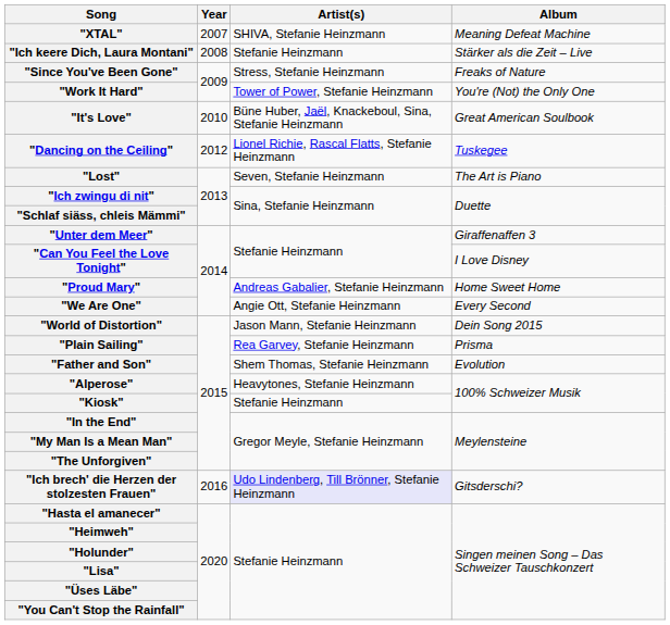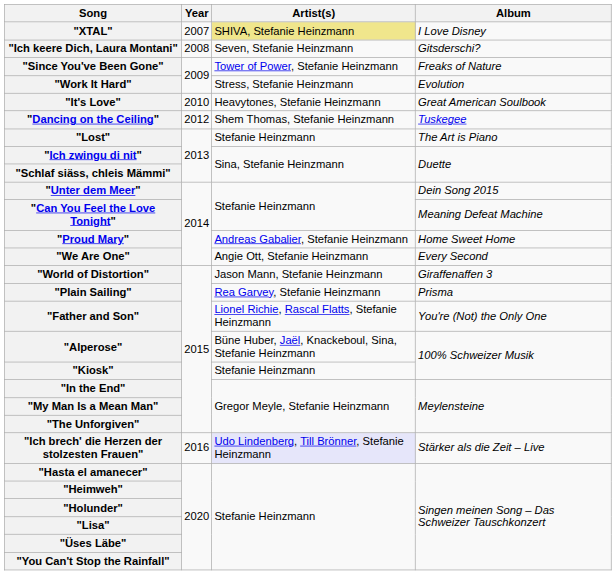 <table class="wikitable plainrowheaders">
 <tr>
 <th align="center">Song</th>
 <th align="center">Year</th>
 <th align="center">Artist(s)</th>
 <th align="center">Album</th>
 </tr>
 <tr>
 <th scope="row">"XTAL"</th>
 <td>2007</td>
-<td>SHIVA, Stefanie Heinzmann</td>
-<td><em>Meaning Defeat Machine</em></td>
+<td style="background: khaki;">SHIVA, Stefanie Heinzmann</td>
+<td><em>I Love Disney</em></td>
 </tr>
 <tr>
 <th scope="row">"Ich keere Dich, Laura Montani"</th>
 <td>2008</td>
-<td>Stefanie Heinzmann</td>
-<td><em>Stärker als die Zeit – Live</em></td>
+<td>Seven, Stefanie Heinzmann</td>
+<td><em>Gitsderschi?</em></td>
 </tr>
 <tr>
 <th scope="row">"Since You've Been Gone"</th>
 <td rowspan="2">2009</td>
-<td>Stress, Stefanie Heinzmann</td>
+<td><a href='#'>Tower of Power</a>, Stefanie Heinzmann</td>
 <td><em>Freaks of Nature</em></td>
 </tr>
 <tr>
 <th scope="row">"Work It Hard"</th>
-<td><a href='#'>Tower of Power</a>, Stefanie Heinzmann</td>
-<td><em>You're (Not) the Only One</em></td>
+<td>Stress, Stefanie Heinzmann</td>
+<td><em>Evolution</em></td>
 </tr>
 <tr>
 <th scope="row">"It's Love"</th>
 <td>2010</td>
-<td>Büne Huber, <a href='#'>Jaël</a>, Knackeboul, Sina, Stefanie Heinzmann</td>
+<td>Heavytones, Stefanie Heinzmann</td>
 <td><em>Great American Soulbook </em></td>
 </tr>
 <tr>
 <th scope="row">"<a href='#'>Dancing on the Ceiling</a>"</th>
 <td>2012</td>
-<td><a href='#'>Lionel Richie</a>, <a href='#'>Rascal Flatts</a>, Stefanie Heinzmann</td>
+<td>Shem Thomas, Stefanie Heinzmann</td>
 <td><em><a href='#'>Tuskegee</a></em></td>
 </tr>
 <tr>
 <th scope="row">"Lost"</th>
 <td rowspan="3">2013</td>
-<td>Seven, Stefanie Heinzmann</td>
+<td>Stefanie Heinzmann</td>
 <td><em>The Art is Piano</em></td>
 </tr>
 <tr>
 <th scope="row">"<a href='#'>Ich zwingu di nit</a>"</th>
 <td rowspan="2">Sina, Stefanie Heinzmann</td>
 <td rowspan="2"><em>Duette</em></td>
 </tr>
 <tr>
 <th scope="row">"Schlaf siäss, chleis Mämmi"</th>
 </tr>
 <tr>
 <th scope="row">"<a href='#'>Unter dem Meer</a>"</th>
 <td rowspan="4">2014</td>
 <td rowspan="2">Stefanie Heinzmann</td>
-<td><em>Giraffenaffen 3</em></td>
+<td><em>Dein Song 2015</em></td>
 </tr>
 <tr>
 <th scope="row">"<a href='#'>Can You Feel the Love Tonight</a>"</th>
-<td><em>I Love Disney</em></td>
+<td><em>Meaning Defeat Machine</em></td>
 </tr>
 <tr>
 <th scope="row">"<a href='#'>Proud Mary</a>"</th>
 <td><a href='#'>Andreas Gabalier</a>, Stefanie Heinzmann</td>
 <td><em>Home Sweet Home</em></td>
 </tr>
 <tr>
 <th scope="row">"We Are One"</th>
 <td>Angie Ott, Stefanie Heinzmann</td>
 <td><em>Every Second</em></td>
 </tr>
 <tr>
 <th scope="row">"World of Distortion"</th>
 <td rowspan="8">2015</td>
 <td>Jason Mann, Stefanie Heinzmann</td>
-<td><em>Dein Song 2015</em></td>
+<td><em>Giraffenaffen 3</em></td>
 </tr>
 <tr>
 <th scope="row">"Plain Sailing"</th>
 <td><a href='#'>Rea Garvey</a>, Stefanie Heinzmann</td>
 <td><em>Prisma</em></td>
 </tr>
 <tr>
 <th scope="row">"Father and Son"</th>
-<td>Shem Thomas, Stefanie Heinzmann</td>
-<td><em>Evolution</em></td>
+<td><a href='#'>Lionel Richie</a>, <a href='#'>Rascal Flatts</a>, Stefanie Heinzmann</td>
+<td><em>You're (Not) the Only One</em></td>
 </tr>
 <tr>
 <th scope="row">"Alperose"</th>
-<td>Heavytones, Stefanie Heinzmann</td>
+<td>Büne Huber, <a href='#'>Jaël</a>, Knackeboul, Sina, Stefanie Heinzmann</td>
 <td rowspan="2"><em>100% Schweizer Musik</em></td>
 </tr>
 <tr>
 <th scope="row">"Kiosk"</th>
 <td>Stefanie Heinzmann</td>
 </tr>
 <tr>
 <th scope="row">"In the End"</th>
 <td rowspan="3">Gregor Meyle, Stefanie Heinzmann</td>
 <td rowspan="3"><em>Meylensteine</em></td>
 </tr>
 <tr>
 <th scope="row">"My Man Is a Mean Man"</th>
 </tr>
 <tr>
 <th scope="row">"The Unforgiven"</th>
 </tr>
 <tr>
 <th scope="row">"Ich brech' die Herzen der stolzesten Frauen"</th>
 <td>2016</td>
 <td style="background: lavender;"><a href='#'>Udo Lindenberg</a>, <a href='#'>Till Brönner</a>, Stefanie Heinzmann</td>
-<td><em>Gitsderschi?</em></td>
+<td><em>Stärker als die Zeit – Live</em></td>
 </tr>
 <tr>
 <th scope="row">"Hasta el amanecer"</th>
 <td rowspan="6">2020</td>
 <td rowspan="6">Stefanie Heinzmann</td>
 <td rowspan="6"><em>Singen meinen Song – Das Schweizer Tauschkonzert</em></td>
 </tr>
 <tr>
 <th scope="row">"Heimweh"</th>
 </tr>
 <tr>
 <th scope="row">"Holunder"</th>
 </tr>
 <tr>
 <th scope="row">"Lisa"</th>
 </tr>
 <tr>
 <th scope="row">"Üses Läbe"</th>
 </tr>
 <tr>
 <th scope="row">"You Can't Stop the Rainfall"</th>
 </tr>
 </table>
